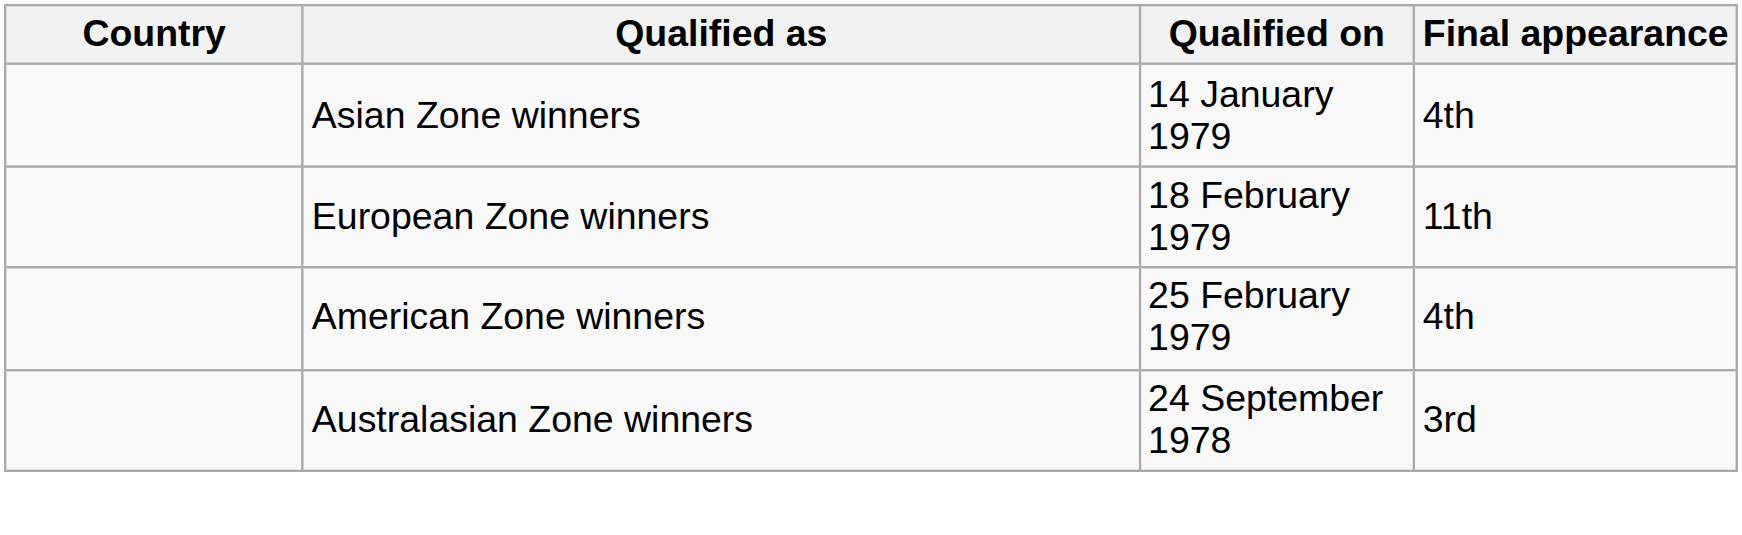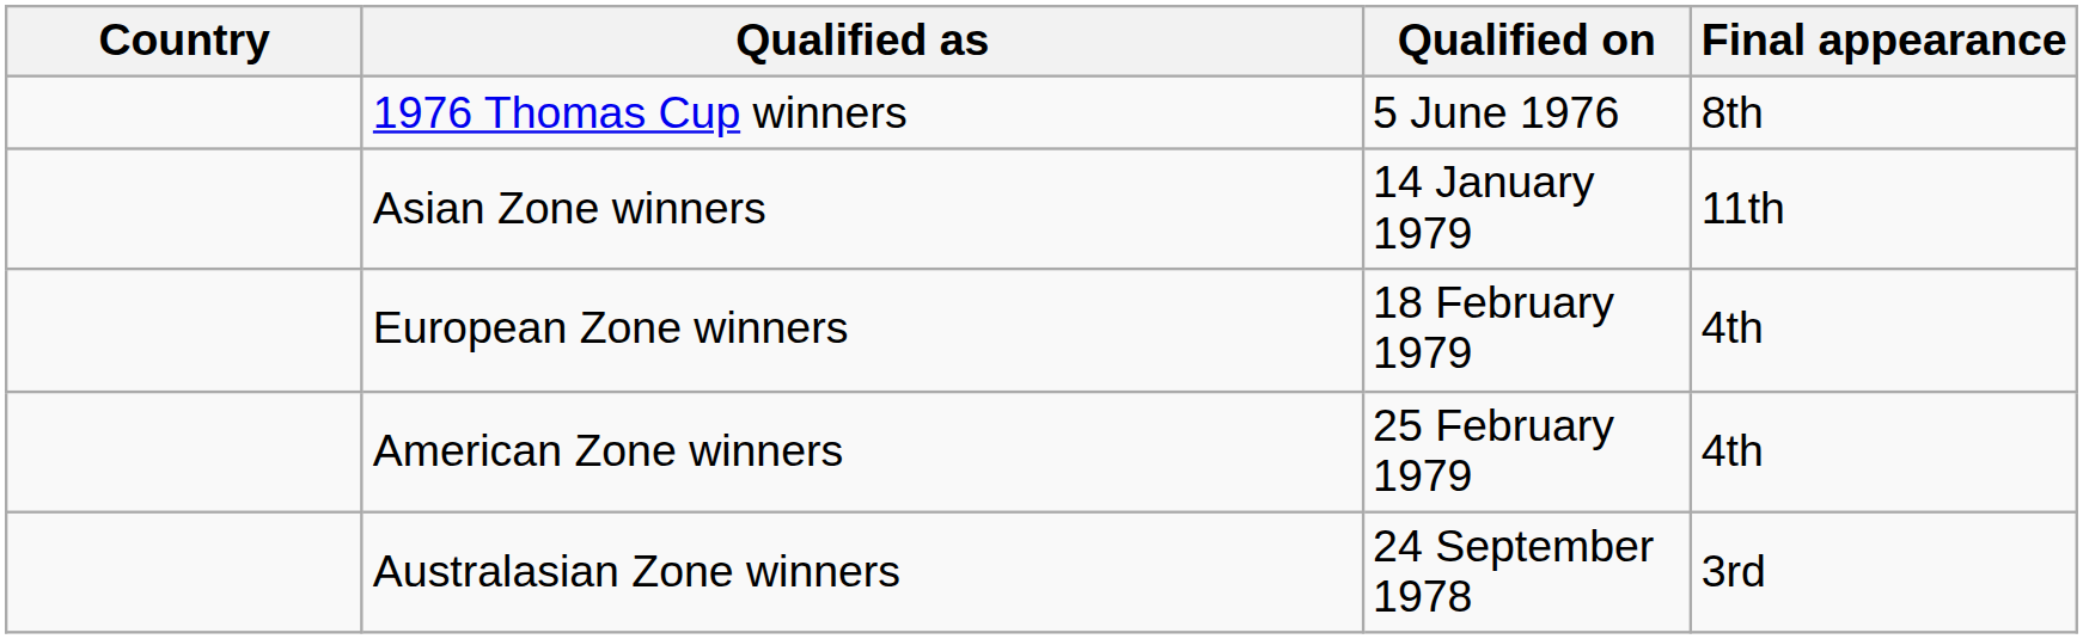 <table class="sortable wikitable">
 <tr>
 <th width="120">Country</th>
 <th width="350">Qualified as</th>
 <th width="110">Qualified on</th>
 <th>Final appearance</th>
 </tr>
 <tr>
 <td></td>
+<td><a href='#'>1976 Thomas Cup</a> winners</td>
+<td>5 June 1976</td>
+<td>8th</td>
+</tr>
+<tr>
+<td></td>
 <td>Asian Zone winners</td>
 <td>14 January 1979</td>
-<td>4th</td>
+<td>11th</td>
 </tr>
 <tr>
 <td></td>
 <td>European Zone winners</td>
 <td>18 February 1979</td>
-<td>11th</td>
+<td>4th</td>
 </tr>
 <tr>
 <td></td>
 <td>American Zone winners</td>
 <td>25 February 1979</td>
 <td>4th</td>
 </tr>
 <tr>
 <td></td>
 <td>Australasian Zone winners</td>
 <td>24 September 1978</td>
 <td>3rd</td>
 </tr>
 </table>
